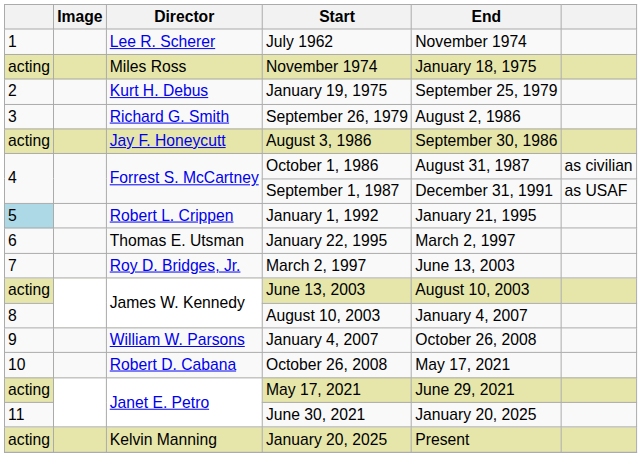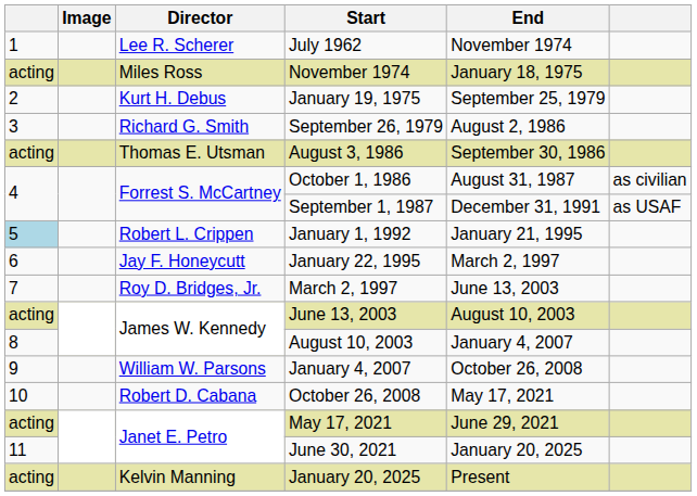 <table class="wikitable">
 <tr>
 <th></th>
 <th>Image</th>
 <th>Director</th>
 <th>Start</th>
 <th>End</th>
 <th></th>
 </tr>
 <tr>
 <td>1</td>
 <td></td>
 <td><a href='#'>Lee R. Scherer</a></td>
 <td>July 1962</td>
 <td>November 1974</td>
 <td></td>
 </tr>
 <tr bgcolor="#e6e6aa">
 <td>acting</td>
 <td></td>
 <td>Miles Ross</td>
 <td>November 1974</td>
 <td>January 18, 1975</td>
 <td></td>
 </tr>
 <tr>
 <td>2</td>
 <td></td>
 <td><a href='#'>Kurt H. Debus</a></td>
 <td>January 19, 1975</td>
 <td>September 25, 1979</td>
 <td></td>
 </tr>
 <tr>
 <td>3</td>
 <td></td>
 <td><a href='#'>Richard G. Smith</a></td>
 <td>September 26, 1979</td>
 <td>August 2, 1986</td>
 <td></td>
 </tr>
 <tr bgcolor="#e6e6aa">
 <td>acting</td>
 <td></td>
-<td><a href='#'>Jay F. Honeycutt</a></td>
+<td>Thomas E. Utsman</td>
 <td>August 3, 1986</td>
 <td>September 30, 1986</td>
 <td></td>
 </tr>
 <tr>
 <td rowspan="2">4</td>
 <td rowspan="2"></td>
 <td rowspan="2"><a href='#'>Forrest S. McCartney</a></td>
 <td>October 1, 1986</td>
 <td>August 31, 1987</td>
 <td>as civilian</td>
 </tr>
 <tr>
 <td>September 1, 1987</td>
 <td>December 31, 1991</td>
 <td>as USAF</td>
 </tr>
 <tr>
 <td style="background: lightblue;">5</td>
 <td></td>
 <td><a href='#'>Robert L. Crippen</a></td>
 <td>January 1, 1992</td>
 <td>January 21, 1995</td>
 <td></td>
 </tr>
 <tr>
 <td>6</td>
 <td></td>
-<td>Thomas E. Utsman</td>
+<td><a href='#'>Jay F. Honeycutt</a></td>
 <td>January 22, 1995</td>
 <td>March 2, 1997</td>
 <td></td>
 </tr>
 <tr>
 <td>7</td>
 <td></td>
 <td><a href='#'>Roy D. Bridges, Jr.</a></td>
 <td>March 2, 1997</td>
 <td>June 13, 2003</td>
 <td></td>
 </tr>
 <tr bgcolor="#e6e6aa">
 <td>acting</td>
 <td rowspan="2" bgcolor="#ffffff"></td>
 <td rowspan="2" bgcolor="#ffffff">James W. Kennedy</td>
 <td>June 13, 2003</td>
 <td>August 10, 2003</td>
 <td></td>
 </tr>
 <tr>
 <td>8</td>
 <td>August 10, 2003</td>
 <td>January 4, 2007</td>
 <td></td>
 </tr>
 <tr>
 <td>9</td>
 <td></td>
 <td><a href='#'>William W. Parsons</a></td>
 <td>January 4, 2007</td>
 <td>October 26, 2008</td>
 <td></td>
 </tr>
 <tr>
 <td>10</td>
 <td></td>
 <td><a href='#'>Robert D. Cabana</a></td>
 <td>October 26, 2008</td>
 <td>May 17, 2021</td>
 <td></td>
 </tr>
 <tr bgcolor="#e6e6aa">
 <td>acting</td>
 <td rowspan="2" bgcolor="#ffffff"></td>
 <td rowspan="2" bgcolor="#ffffff"><a href='#'>Janet E. Petro</a></td>
 <td>May 17, 2021</td>
 <td>June 29, 2021</td>
 <td></td>
 </tr>
 <tr>
 <td>11</td>
 <td>June 30, 2021</td>
 <td>January 20, 2025</td>
 <td></td>
 </tr>
 <tr bgcolor="#e6e6aa">
 <td>acting</td>
 <td></td>
 <td>Kelvin Manning</td>
 <td>January 20, 2025</td>
 <td>Present</td>
 <td></td>
 </tr>
 <tr>
 </tr>
 </table>
